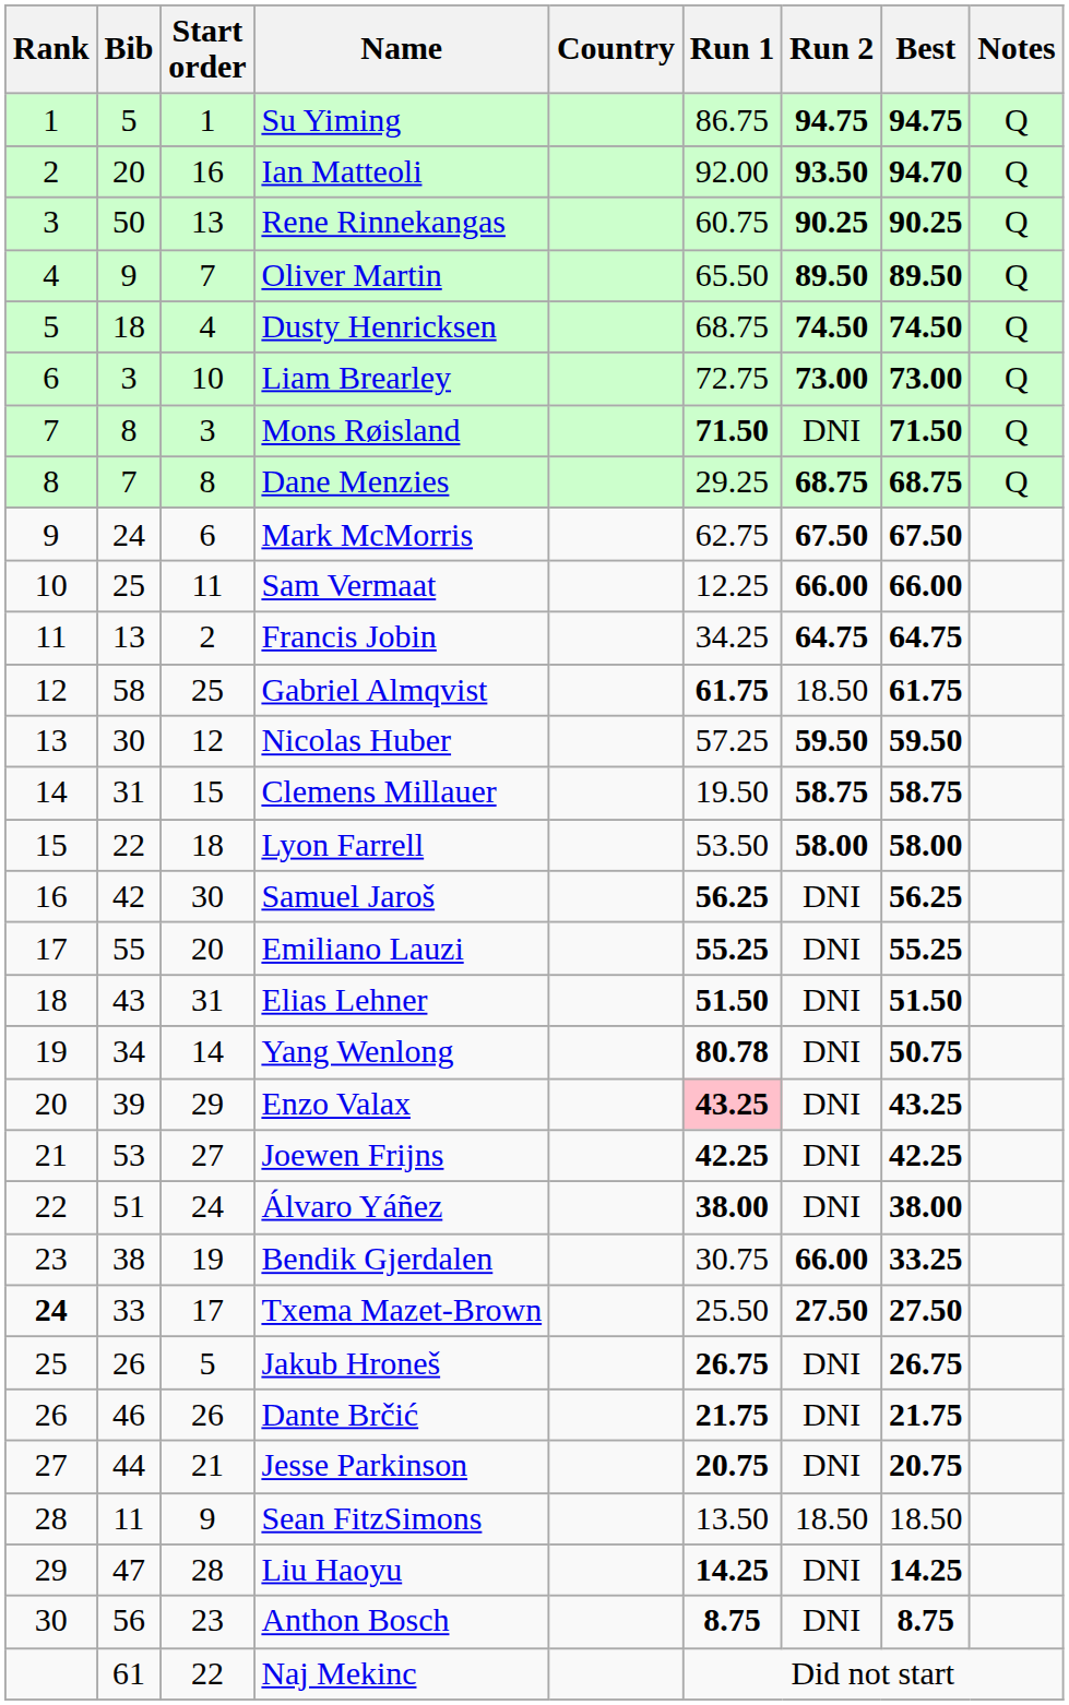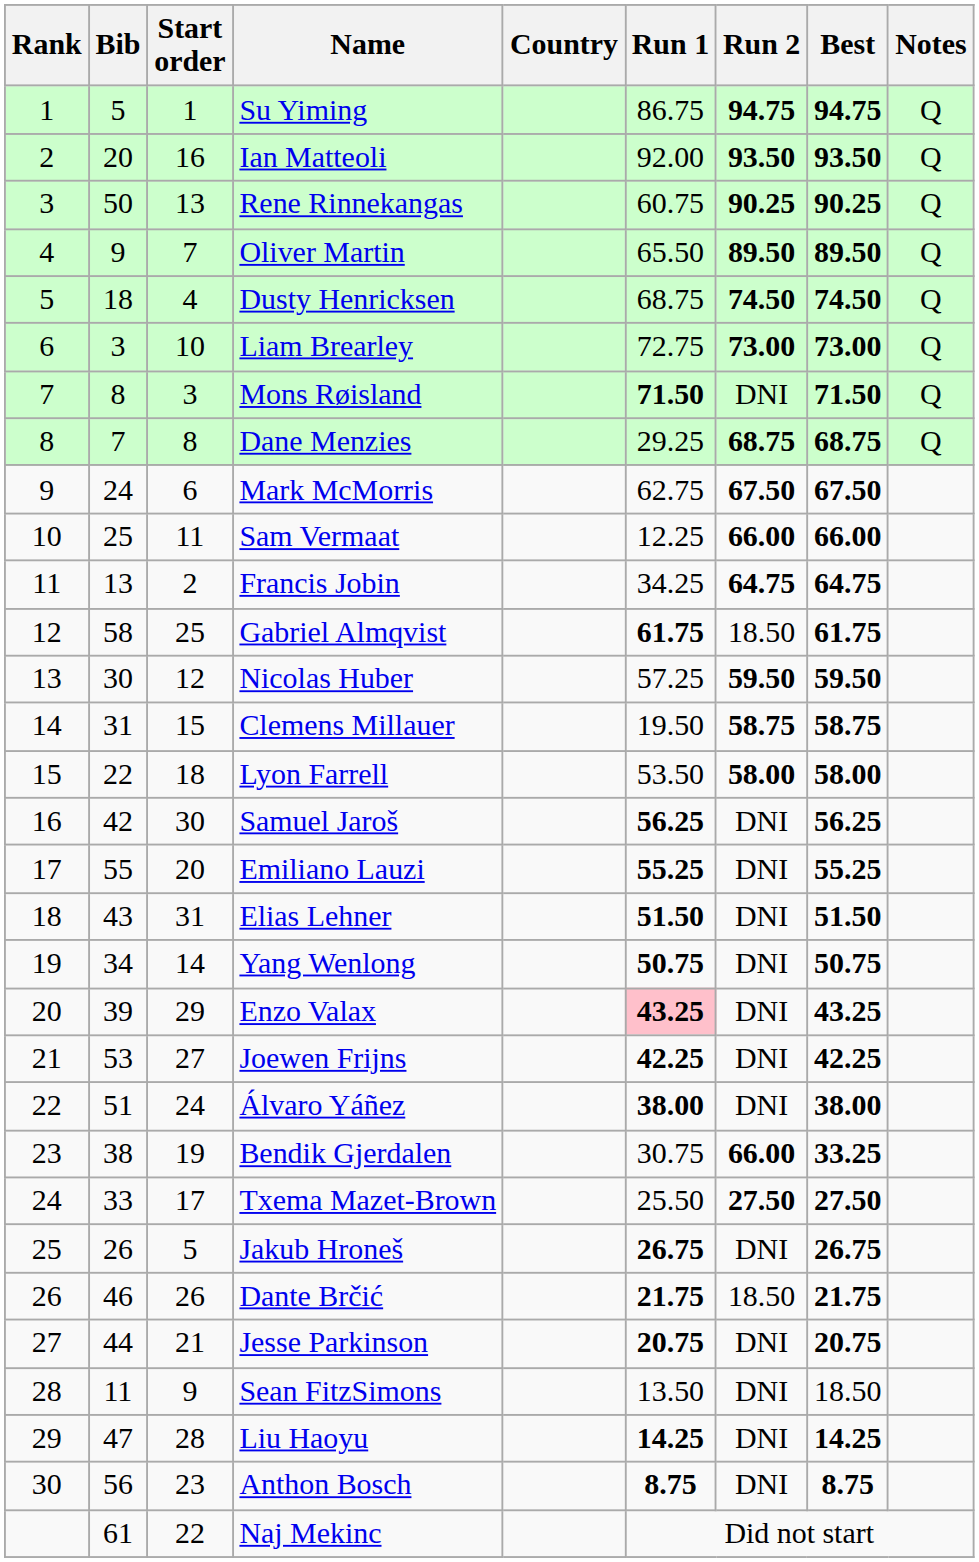 <table class="wikitable sortable" style="text-align:center">
 <tr>
 <th>Rank</th>
 <th>Bib</th>
 <th>Start<br>order</th>
 <th>Name</th>
 <th>Country</th>
 <th>Run 1</th>
 <th>Run 2</th>
 <th>Best</th>
 <th>Notes</th>
 </tr>
 <tr bgcolor=ccffcc>
 <td>1</td>
 <td>5</td>
 <td>1</td>
 <td align=left><a href='#'>Su Yiming</a></td>
 <td align=left></td>
 <td>86.75</td>
 <td><strong>94.75</strong></td>
 <td><strong>94.75</strong></td>
 <td>Q</td>
 </tr>
 <tr bgcolor=ccffcc>
 <td>2</td>
 <td>20</td>
 <td>16</td>
 <td align=left><a href='#'>Ian Matteoli</a></td>
 <td align=left></td>
 <td>92.00</td>
 <td><strong>93.50</strong></td>
-<td><strong>94.70</strong></td>
+<td><strong>93.50</strong></td>
 <td>Q</td>
 </tr>
 <tr bgcolor=ccffcc>
 <td>3</td>
 <td>50</td>
 <td>13</td>
 <td align=left><a href='#'>Rene Rinnekangas</a></td>
 <td align=left></td>
 <td>60.75</td>
 <td><strong>90.25</strong></td>
 <td><strong>90.25</strong></td>
 <td>Q</td>
 </tr>
 <tr bgcolor=ccffcc>
 <td>4</td>
 <td>9</td>
 <td>7</td>
 <td align=left><a href='#'>Oliver Martin</a></td>
 <td align=left></td>
 <td>65.50</td>
 <td><strong>89.50</strong></td>
 <td><strong>89.50</strong></td>
 <td>Q</td>
 </tr>
 <tr bgcolor=ccffcc>
 <td>5</td>
 <td>18</td>
 <td>4</td>
 <td align=left><a href='#'>Dusty Henricksen</a></td>
 <td align=left></td>
 <td>68.75</td>
 <td><strong>74.50</strong></td>
 <td><strong>74.50</strong></td>
 <td>Q</td>
 </tr>
 <tr bgcolor=ccffcc>
 <td>6</td>
 <td>3</td>
 <td>10</td>
 <td align=left><a href='#'>Liam Brearley</a></td>
 <td align=left></td>
 <td>72.75</td>
 <td><strong>73.00</strong></td>
 <td><strong>73.00</strong></td>
 <td>Q</td>
 </tr>
 <tr bgcolor=ccffcc>
 <td>7</td>
 <td>8</td>
 <td>3</td>
 <td align=left><a href='#'>Mons Røisland</a></td>
 <td align=left></td>
 <td><strong>71.50</strong></td>
 <td>DNI</td>
 <td><strong>71.50</strong></td>
 <td>Q</td>
 </tr>
 <tr bgcolor=ccffcc>
 <td>8</td>
 <td>7</td>
 <td>8</td>
 <td align=left><a href='#'>Dane Menzies</a></td>
 <td align=left></td>
 <td>29.25</td>
 <td><strong>68.75</strong></td>
 <td><strong>68.75</strong></td>
 <td>Q</td>
 </tr>
 <tr>
 <td>9</td>
 <td>24</td>
 <td>6</td>
 <td align=left><a href='#'>Mark McMorris</a></td>
 <td align=left></td>
 <td>62.75</td>
 <td><strong>67.50</strong></td>
 <td><strong>67.50</strong></td>
 <td></td>
 </tr>
 <tr>
 <td>10</td>
 <td>25</td>
 <td>11</td>
 <td align=left><a href='#'>Sam Vermaat</a></td>
 <td align=left></td>
 <td>12.25</td>
 <td><strong>66.00</strong></td>
 <td><strong>66.00</strong></td>
 <td></td>
 </tr>
 <tr>
 <td>11</td>
 <td>13</td>
 <td>2</td>
 <td align=left><a href='#'>Francis Jobin</a></td>
 <td align=left></td>
 <td>34.25</td>
 <td><strong>64.75</strong></td>
 <td><strong>64.75</strong></td>
 <td></td>
 </tr>
 <tr>
 <td>12</td>
 <td>58</td>
 <td>25</td>
 <td align=left><a href='#'>Gabriel Almqvist</a></td>
 <td align=left></td>
 <td><strong>61.75</strong></td>
 <td>18.50</td>
 <td><strong>61.75</strong></td>
 <td></td>
 </tr>
 <tr>
 <td>13</td>
 <td>30</td>
 <td>12</td>
 <td align=left><a href='#'>Nicolas Huber</a></td>
 <td align=left></td>
 <td>57.25</td>
 <td><strong>59.50</strong></td>
 <td><strong>59.50</strong></td>
 <td></td>
 </tr>
 <tr>
 <td>14</td>
 <td>31</td>
 <td>15</td>
 <td align=left><a href='#'>Clemens Millauer</a></td>
 <td align=left></td>
 <td>19.50</td>
 <td><strong>58.75</strong></td>
 <td><strong>58.75</strong></td>
 <td></td>
 </tr>
 <tr>
 <td>15</td>
 <td>22</td>
 <td>18</td>
 <td align=left><a href='#'>Lyon Farrell</a></td>
 <td align=left></td>
 <td>53.50</td>
 <td><strong>58.00</strong></td>
 <td><strong>58.00</strong></td>
 <td></td>
 </tr>
 <tr>
 <td>16</td>
 <td>42</td>
 <td>30</td>
 <td align=left><a href='#'>Samuel Jaroš</a></td>
 <td align=left></td>
 <td><strong>56.25</strong></td>
 <td>DNI</td>
 <td><strong>56.25</strong></td>
 <td></td>
 </tr>
 <tr>
 <td>17</td>
 <td>55</td>
 <td>20</td>
 <td align=left><a href='#'>Emiliano Lauzi</a></td>
 <td align=left></td>
 <td><strong>55.25</strong></td>
 <td>DNI</td>
 <td><strong>55.25</strong></td>
 <td></td>
 </tr>
 <tr>
 <td>18</td>
 <td>43</td>
 <td>31</td>
 <td align=left><a href='#'>Elias Lehner</a></td>
 <td align=left></td>
 <td><strong>51.50</strong></td>
 <td>DNI</td>
 <td><strong>51.50</strong></td>
 <td></td>
 </tr>
 <tr>
 <td>19</td>
 <td>34</td>
 <td>14</td>
 <td align=left><a href='#'>Yang Wenlong</a></td>
 <td align=left></td>
-<td><strong>80.78</strong></td>
+<td><strong>50.75</strong></td>
 <td>DNI</td>
 <td><strong>50.75</strong></td>
 <td></td>
 </tr>
 <tr>
 <td>20</td>
 <td>39</td>
 <td>29</td>
 <td align=left><a href='#'>Enzo Valax</a></td>
 <td align=left></td>
 <td style="background: pink;"><strong>43.25</strong></td>
 <td>DNI</td>
 <td><strong>43.25</strong></td>
 <td></td>
 </tr>
 <tr>
 <td>21</td>
 <td>53</td>
 <td>27</td>
 <td align=left><a href='#'>Joewen Frijns</a></td>
 <td align=left></td>
 <td><strong>42.25</strong></td>
 <td>DNI</td>
 <td><strong>42.25</strong></td>
 <td></td>
 </tr>
 <tr>
 <td>22</td>
 <td>51</td>
 <td>24</td>
 <td align=left><a href='#'>Álvaro Yáñez</a></td>
 <td align=left></td>
 <td><strong>38.00</strong></td>
 <td>DNI</td>
 <td><strong>38.00</strong></td>
 <td></td>
 </tr>
 <tr>
 <td>23</td>
 <td>38</td>
 <td>19</td>
 <td align=left><a href='#'>Bendik Gjerdalen</a></td>
 <td align=left></td>
 <td>30.75</td>
 <td><strong>66.00</strong></td>
 <td><strong>33.25</strong></td>
 <td></td>
 </tr>
 <tr>
-<td><strong>24</strong></td>
+<td>24</td>
 <td>33</td>
 <td>17</td>
 <td align=left><a href='#'>Txema Mazet-Brown</a></td>
 <td align=left></td>
 <td>25.50</td>
 <td><strong>27.50</strong></td>
 <td><strong>27.50</strong></td>
 <td></td>
 </tr>
 <tr>
 <td>25</td>
 <td>26</td>
 <td>5</td>
 <td align=left><a href='#'>Jakub Hroneš</a></td>
 <td align=left></td>
 <td><strong>26.75</strong></td>
 <td>DNI</td>
 <td><strong>26.75</strong></td>
 <td></td>
 </tr>
 <tr>
 <td>26</td>
 <td>46</td>
 <td>26</td>
 <td align=left><a href='#'>Dante Brčić</a></td>
 <td align=left></td>
 <td><strong>21.75</strong></td>
-<td>DNI</td>
+<td>18.50</td>
 <td><strong>21.75</strong></td>
 <td></td>
 </tr>
 <tr>
 <td>27</td>
 <td>44</td>
 <td>21</td>
 <td align=left><a href='#'>Jesse Parkinson</a></td>
 <td align=left></td>
 <td><strong>20.75</strong></td>
 <td>DNI</td>
 <td><strong>20.75</strong></td>
 <td></td>
 </tr>
 <tr>
 <td>28</td>
 <td>11</td>
 <td>9</td>
 <td align=left><a href='#'>Sean FitzSimons</a></td>
 <td align=left></td>
 <td>13.50</td>
-<td>18.50</td>
+<td>DNI</td>
 <td>18.50</td>
 <td></td>
 </tr>
 <tr>
 <td>29</td>
 <td>47</td>
 <td>28</td>
 <td align=left><a href='#'>Liu Haoyu</a></td>
 <td align=left></td>
 <td><strong>14.25</strong></td>
 <td>DNI</td>
 <td><strong>14.25</strong></td>
 <td></td>
 </tr>
 <tr>
 <td>30</td>
 <td>56</td>
 <td>23</td>
 <td align=left><a href='#'>Anthon Bosch</a></td>
 <td align=left></td>
 <td><strong>8.75</strong></td>
 <td>DNI</td>
 <td><strong>8.75</strong></td>
 <td></td>
 </tr>
 <tr>
 <td></td>
 <td>61</td>
 <td>22</td>
 <td align=left><a href='#'>Naj Mekinc</a></td>
 <td align=left></td>
 <td colspan=4>Did not start</td>
 </tr>
 </table>
